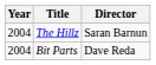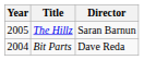 <table class="wikitable">
 <tr>
 <th>Year</th>
 <th>Title</th>
 <th>Director</th>
 </tr>
 <tr>
-<td>2004</td>
+<td>2005</td>
 <td><em><a href='#'>The Hillz</a></em></td>
 <td>Saran Barnun</td>
 </tr>
 <tr>
 <td>2004</td>
 <td><em>Bit Parts</em></td>
 <td>Dave Reda</td>
 </tr>
 </table>
